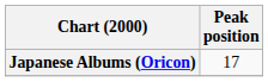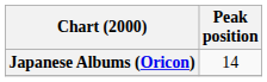 <table class="wikitable plainrowheaders">
 <tr>
 <th>Chart (2000)</th>
 <th>Peak<br>position</th>
 </tr>
 <tr>
 <th scope="row">Japanese Albums (<a href='#'>Oricon</a>)</th>
-<td style="text-align:center;">17</td>
+<td style="text-align:center;">14</td>
 </tr>
 <tr>
 </tr>
 </table>
